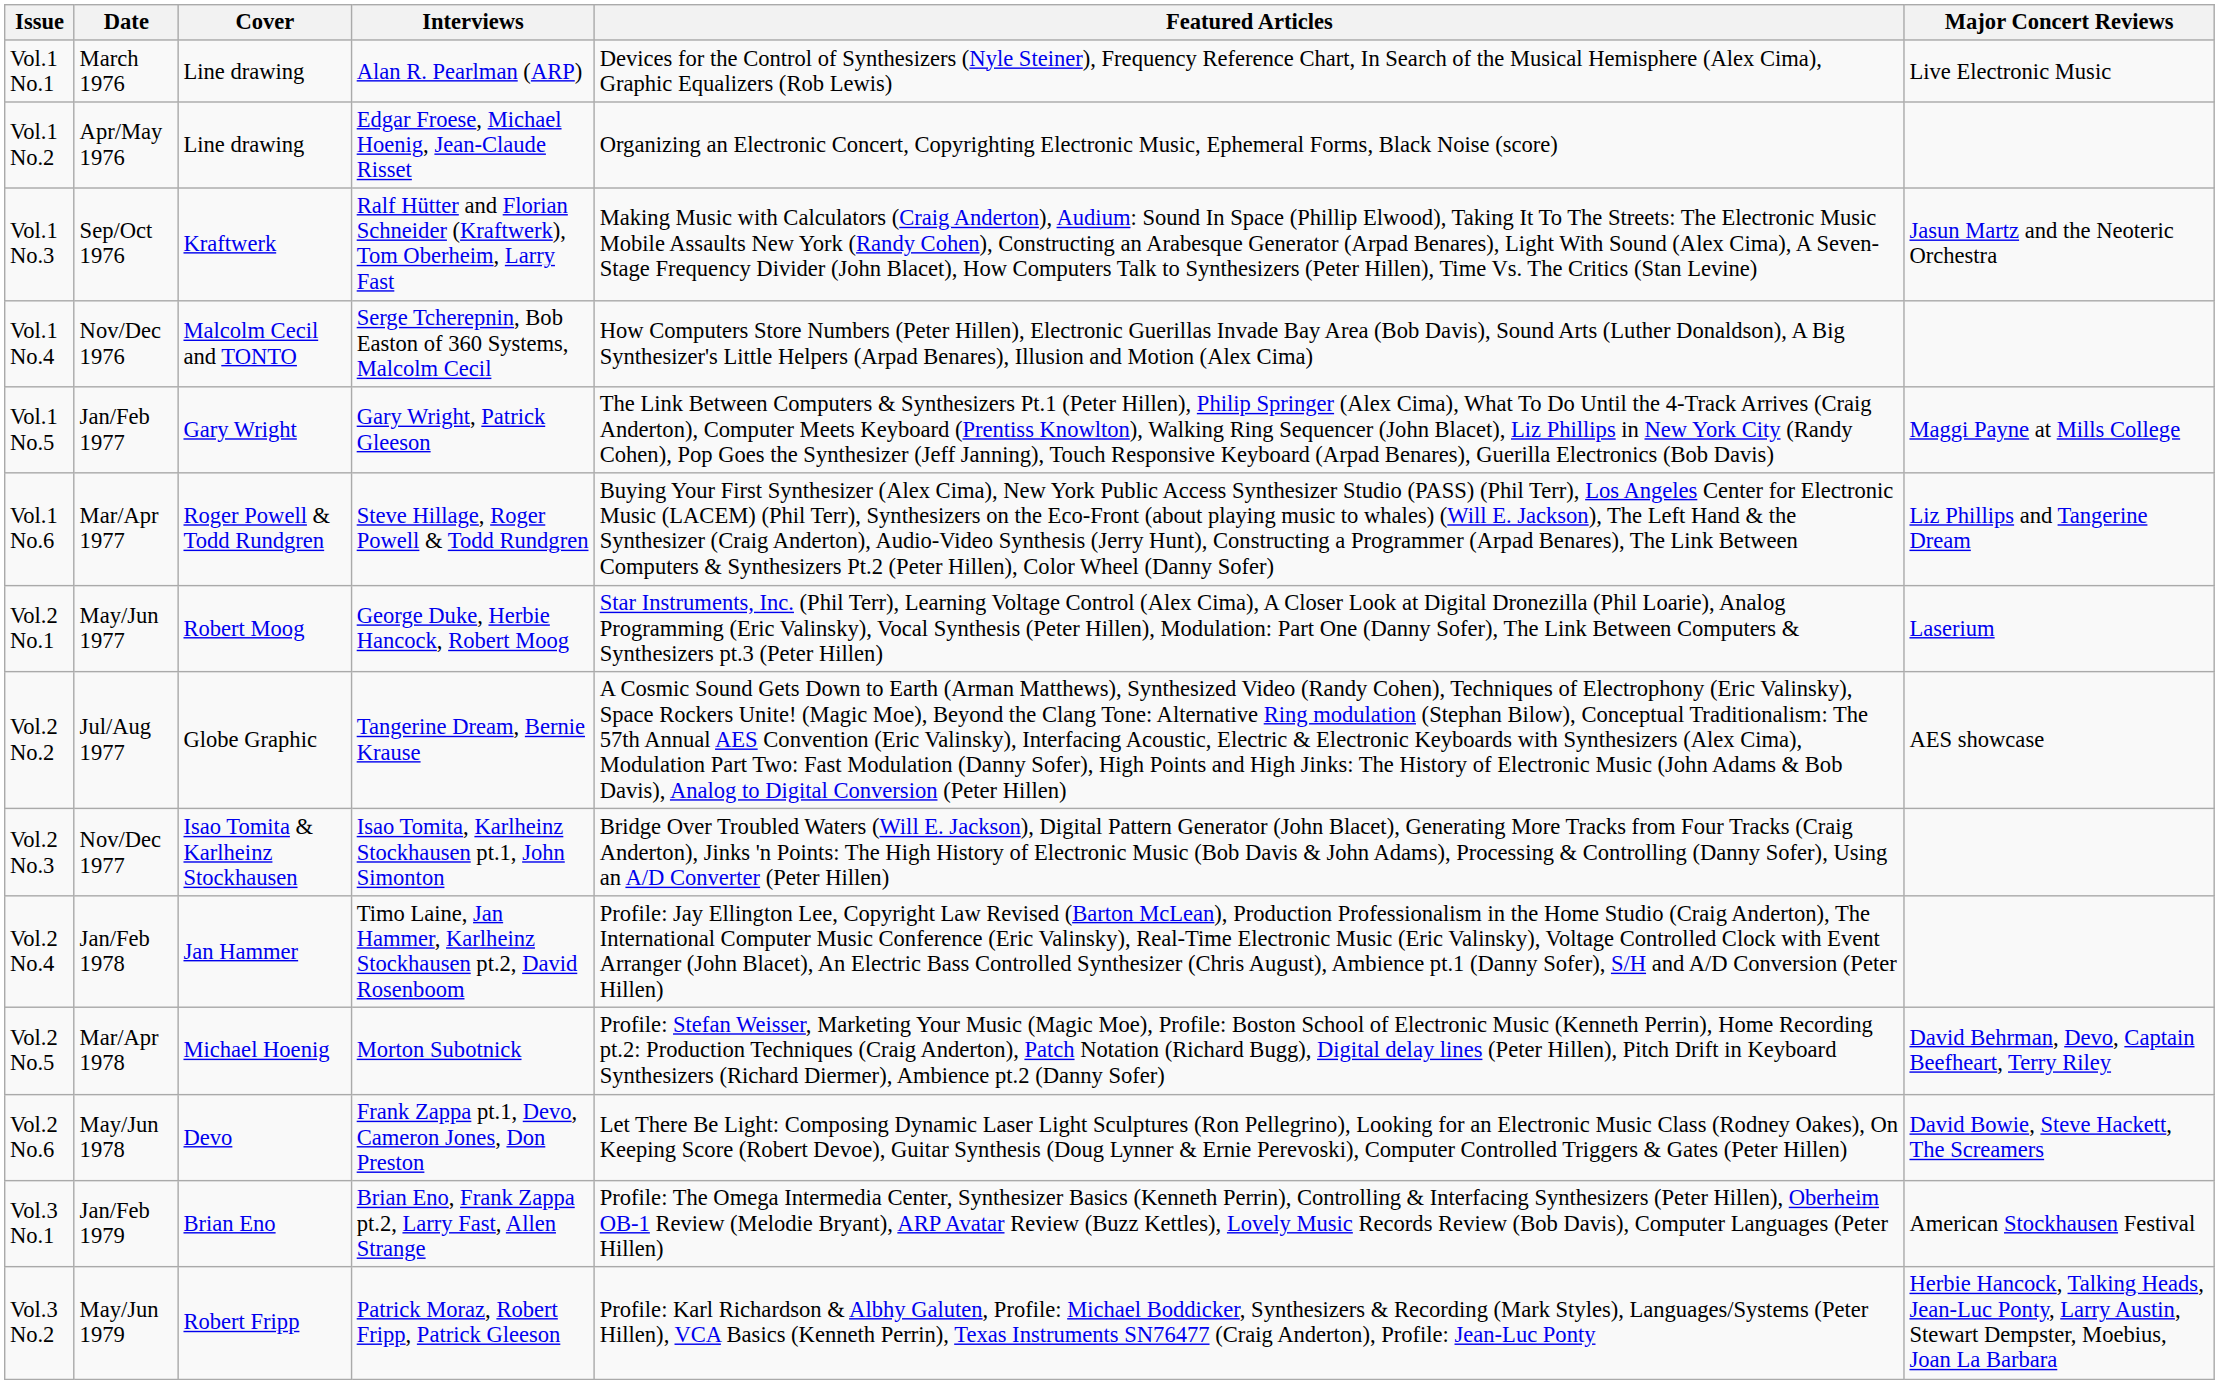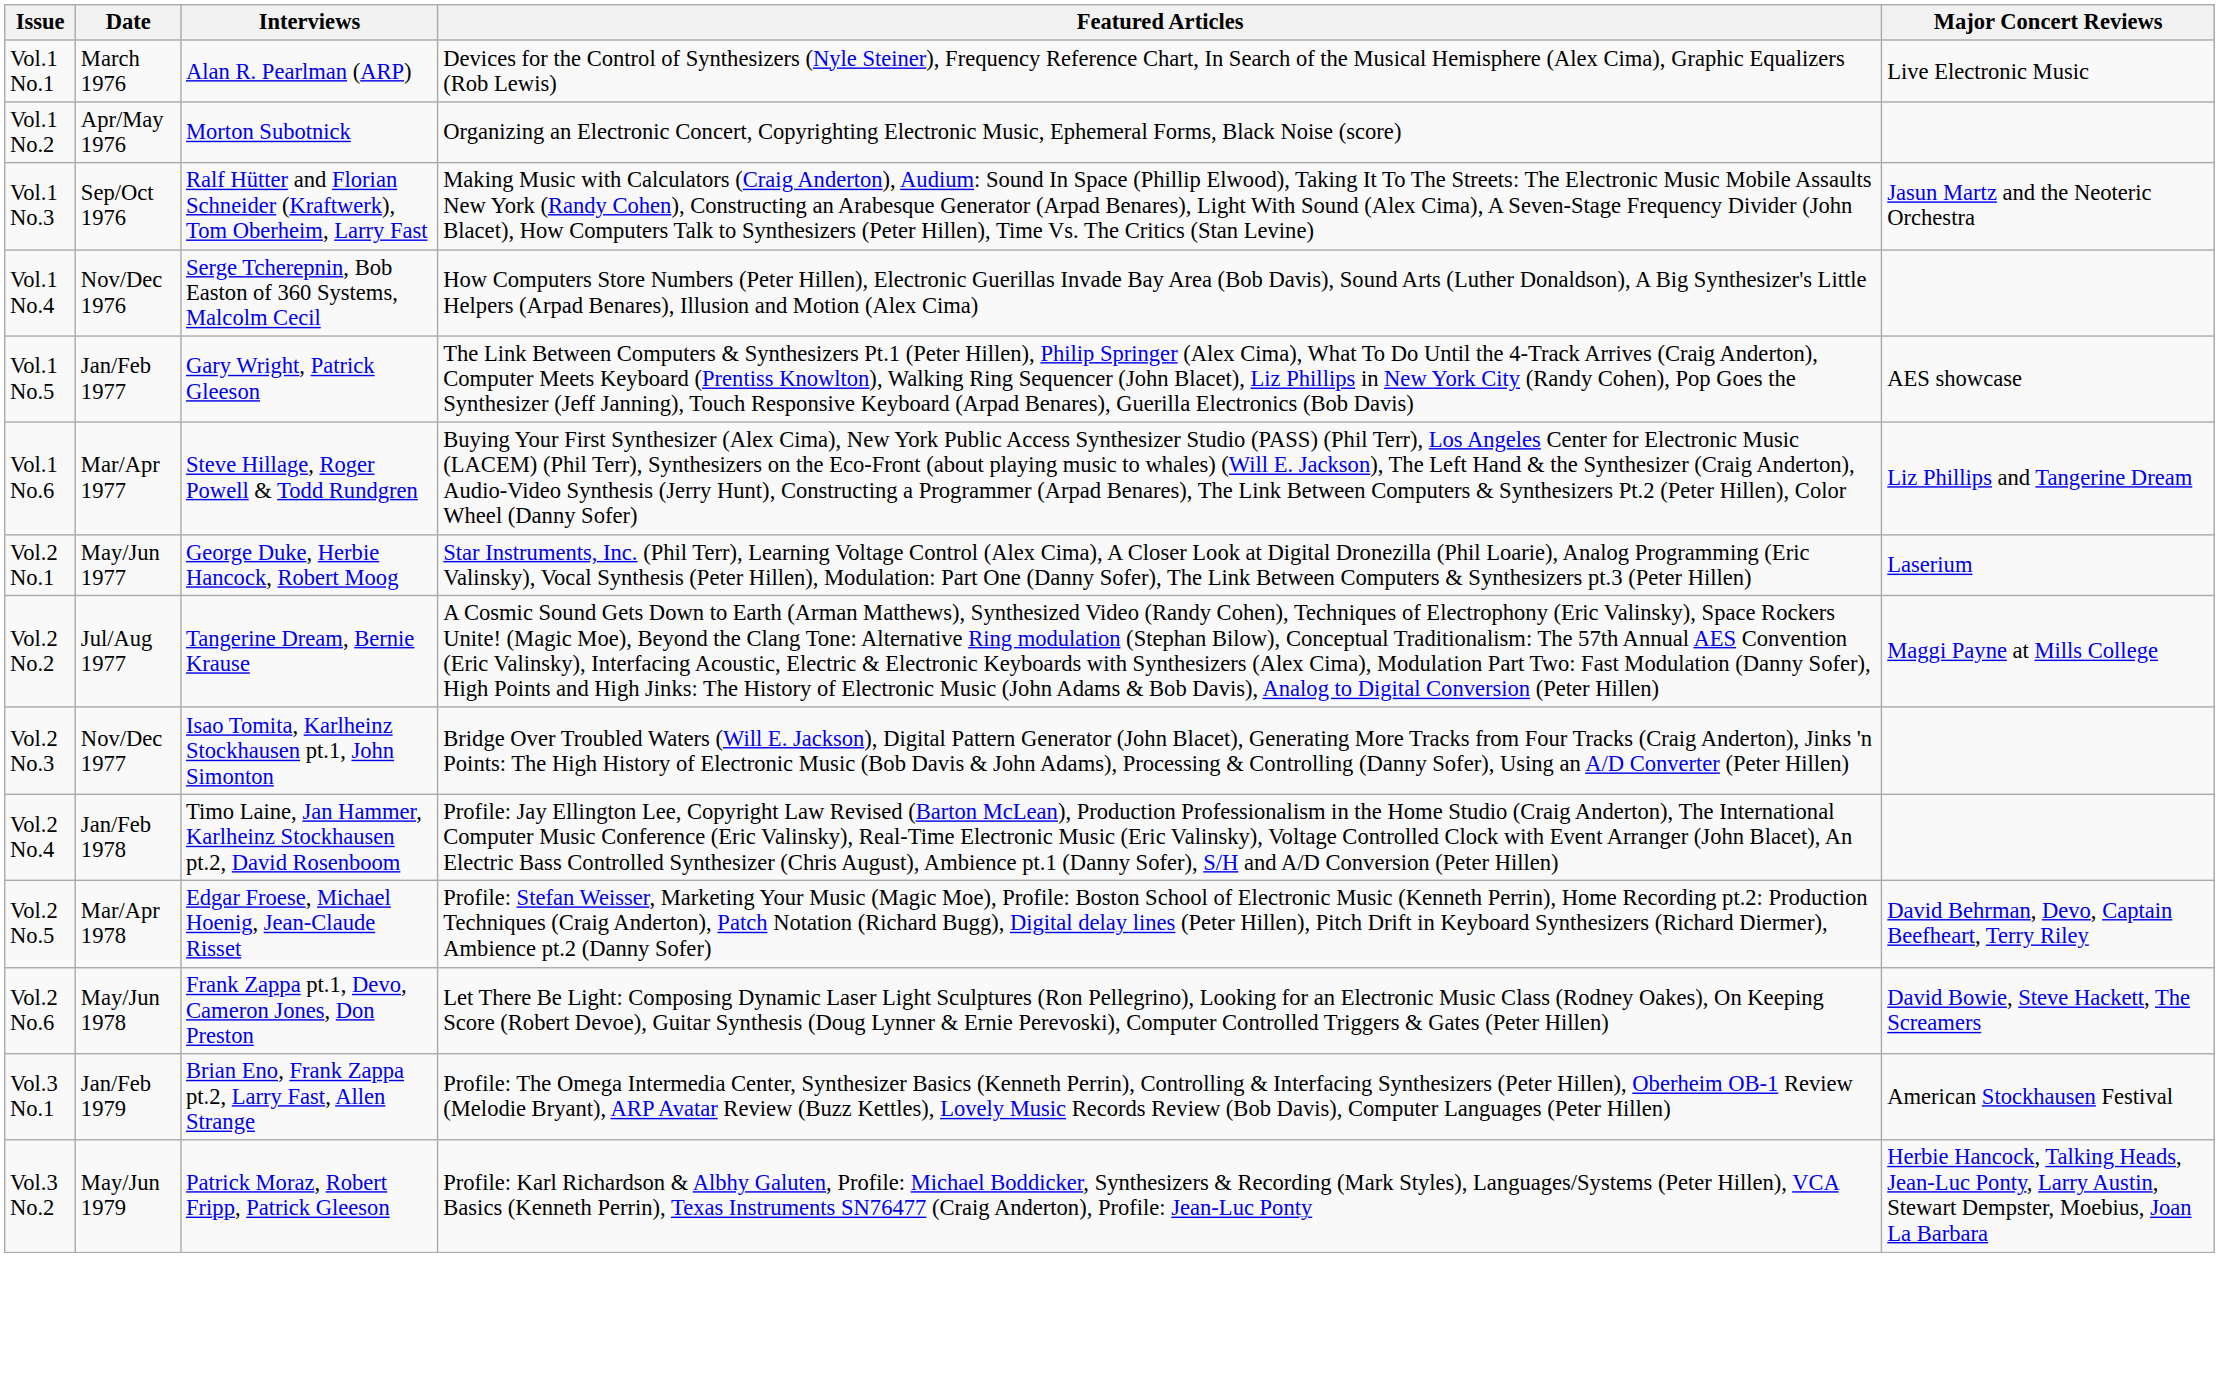 <table class="wikitable">
 <tr>
 <th>Issue</th>
 <th>Date</th>
-<th>Cover</th>
 <th>Interviews</th>
 <th>Featured Articles</th>
 <th>Major Concert Reviews</th>
 </tr>
 <tr>
 <td>Vol.1 No.1</td>
 <td>March 1976</td>
-<td>Line drawing</td>
 <td><a href='#'>Alan R. Pearlman</a> (<a href='#'>ARP</a>)</td>
 <td>Devices for the Control of Synthesizers (<a href='#'>Nyle Steiner</a>), Frequency Reference Chart, In Search of the Musical Hemisphere (Alex Cima), Graphic Equalizers (Rob Lewis)</td>
 <td>Live Electronic Music</td>
 </tr>
 <tr>
 <td>Vol.1 No.2</td>
 <td>Apr/May 1976</td>
-<td>Line drawing</td>
-<td><a href='#'>Edgar Froese</a>, <a href='#'>Michael Hoenig</a>, <a href='#'>Jean-Claude Risset</a></td>
+<td><a href='#'>Morton Subotnick</a></td>
 <td>Organizing an Electronic Concert, Copyrighting Electronic Music, Ephemeral Forms, Black Noise (score)</td>
 <td></td>
 </tr>
 <tr>
 <td>Vol.1 No.3</td>
 <td>Sep/Oct 1976</td>
-<td><a href='#'>Kraftwerk</a></td>
 <td><a href='#'>Ralf Hütter</a> and <a href='#'>Florian Schneider</a> (<a href='#'>Kraftwerk</a>), <a href='#'>Tom Oberheim</a>, <a href='#'>Larry Fast</a></td>
 <td>Making Music with Calculators (<a href='#'>Craig Anderton</a>), <a href='#'>Audium</a>: Sound In Space (Phillip Elwood), Taking It To The Streets: The Electronic Music Mobile Assaults New York (<a href='#'>Randy Cohen</a>), Constructing an Arabesque Generator (Arpad Benares), Light With Sound (Alex Cima), A Seven-Stage Frequency Divider (John Blacet), How Computers Talk to Synthesizers (Peter Hillen), Time Vs. The Critics (Stan Levine)</td>
 <td><a href='#'>Jasun Martz</a> and the Neoteric Orchestra</td>
 </tr>
 <tr>
 <td>Vol.1 No.4</td>
 <td>Nov/Dec 1976</td>
-<td><a href='#'>Malcolm Cecil</a> and <a href='#'>TONTO</a></td>
 <td><a href='#'>Serge Tcherepnin</a>, Bob Easton of 360 Systems, <a href='#'>Malcolm Cecil</a></td>
 <td>How Computers Store Numbers (Peter Hillen), Electronic Guerillas Invade Bay Area (Bob Davis), Sound Arts (Luther Donaldson), A Big Synthesizer's Little Helpers (Arpad Benares), Illusion and Motion (Alex Cima)</td>
 <td></td>
 </tr>
 <tr>
 <td>Vol.1 No.5</td>
 <td>Jan/Feb 1977</td>
-<td><a href='#'>Gary Wright</a></td>
 <td><a href='#'>Gary Wright</a>, <a href='#'>Patrick Gleeson</a></td>
 <td>The Link Between Computers & Synthesizers Pt.1 (Peter Hillen), <a href='#'>Philip Springer</a> (Alex Cima), What To Do Until the 4-Track Arrives (Craig Anderton), Computer Meets Keyboard (<a href='#'>Prentiss Knowlton</a>), Walking Ring Sequencer (John Blacet), <a href='#'>Liz Phillips</a> in <a href='#'>New York City</a> (Randy Cohen), Pop Goes the Synthesizer (Jeff Janning), Touch Responsive Keyboard (Arpad Benares), Guerilla Electronics (Bob Davis)</td>
-<td><a href='#'>Maggi Payne</a> at <a href='#'>Mills College</a></td>
+<td>AES showcase</td>
 </tr>
 <tr>
 <td>Vol.1 No.6</td>
 <td>Mar/Apr 1977</td>
-<td><a href='#'>Roger Powell</a> & <a href='#'>Todd Rundgren</a></td>
 <td><a href='#'>Steve Hillage</a>, <a href='#'>Roger Powell</a> & <a href='#'>Todd Rundgren</a></td>
 <td>Buying Your First Synthesizer (Alex Cima), New York Public Access Synthesizer Studio (PASS) (Phil Terr), <a href='#'>Los Angeles</a> Center for Electronic Music (LACEM) (Phil Terr), Synthesizers on the Eco-Front (about playing music to whales) (<a href='#'>Will E. Jackson</a>), The Left Hand & the Synthesizer (Craig Anderton), Audio-Video Synthesis (Jerry Hunt), Constructing a Programmer (Arpad Benares), The Link Between Computers & Synthesizers Pt.2 (Peter Hillen), Color Wheel (Danny Sofer)</td>
 <td><a href='#'>Liz Phillips</a> and <a href='#'>Tangerine Dream</a></td>
 </tr>
 <tr>
 <td>Vol.2 No.1</td>
 <td>May/Jun 1977</td>
-<td><a href='#'>Robert Moog</a></td>
 <td><a href='#'>George Duke</a>, <a href='#'>Herbie Hancock</a>, <a href='#'>Robert Moog</a></td>
 <td><a href='#'>Star Instruments, Inc.</a> (Phil Terr), Learning Voltage Control (Alex Cima), A Closer Look at Digital Dronezilla (Phil Loarie), Analog Programming (Eric Valinsky), Vocal Synthesis (Peter Hillen), Modulation: Part One (Danny Sofer), The Link Between Computers & Synthesizers pt.3 (Peter Hillen)</td>
 <td><a href='#'>Laserium</a></td>
 </tr>
 <tr>
 <td>Vol.2 No.2</td>
 <td>Jul/Aug 1977</td>
-<td>Globe Graphic</td>
 <td><a href='#'>Tangerine Dream</a>, <a href='#'>Bernie Krause</a></td>
 <td>A Cosmic Sound Gets Down to Earth (Arman Matthews), Synthesized Video (Randy Cohen), Techniques of Electrophony (Eric Valinsky), Space Rockers Unite! (Magic Moe), Beyond the Clang Tone: Alternative <a href='#'>Ring modulation</a> (Stephan Bilow), Conceptual Traditionalism: The 57th Annual <a href='#'>AES</a> Convention (Eric Valinsky), Interfacing Acoustic, Electric & Electronic Keyboards with Synthesizers (Alex Cima), Modulation Part Two: Fast Modulation (Danny Sofer), High Points and High Jinks: The History of Electronic Music (John Adams & Bob Davis), <a href='#'>Analog to Digital Conversion</a> (Peter Hillen)</td>
-<td>AES showcase</td>
+<td><a href='#'>Maggi Payne</a> at <a href='#'>Mills College</a></td>
 </tr>
 <tr>
 <td>Vol.2 No.3</td>
 <td>Nov/Dec 1977</td>
-<td><a href='#'>Isao Tomita</a> & <a href='#'>Karlheinz Stockhausen</a></td>
 <td><a href='#'>Isao Tomita</a>, <a href='#'>Karlheinz Stockhausen</a> pt.1, <a href='#'>John Simonton</a></td>
 <td>Bridge Over Troubled Waters (<a href='#'>Will E. Jackson</a>), Digital Pattern Generator (John Blacet), Generating More Tracks from Four Tracks (Craig Anderton), Jinks 'n Points: The High History of Electronic Music (Bob Davis & John Adams), Processing & Controlling (Danny Sofer), Using an <a href='#'>A/D Converter</a> (Peter Hillen)</td>
 <td></td>
 </tr>
 <tr>
 <td>Vol.2 No.4</td>
 <td>Jan/Feb 1978</td>
-<td><a href='#'>Jan Hammer</a></td>
 <td>Timo Laine, <a href='#'>Jan Hammer</a>, <a href='#'>Karlheinz Stockhausen</a> pt.2, <a href='#'>David Rosenboom</a></td>
 <td>Profile: Jay Ellington Lee, Copyright Law Revised (<a href='#'>Barton McLean</a>), Production Professionalism in the Home Studio (Craig Anderton), The International Computer Music Conference (Eric Valinsky), Real-Time Electronic Music (Eric Valinsky), Voltage Controlled Clock with Event Arranger (John Blacet), An Electric Bass Controlled Synthesizer (Chris August), Ambience pt.1 (Danny Sofer), <a href='#'>S/H</a> and A/D Conversion (Peter Hillen)</td>
 <td></td>
 </tr>
 <tr>
 <td>Vol.2 No.5</td>
 <td>Mar/Apr 1978</td>
-<td><a href='#'>Michael Hoenig</a></td>
-<td><a href='#'>Morton Subotnick</a></td>
+<td><a href='#'>Edgar Froese</a>, <a href='#'>Michael Hoenig</a>, <a href='#'>Jean-Claude Risset</a></td>
 <td>Profile: <a href='#'>Stefan Weisser</a>, Marketing Your Music (Magic Moe), Profile: Boston School of Electronic Music (Kenneth Perrin), Home Recording pt.2: Production Techniques (Craig Anderton), <a href='#'>Patch</a> Notation (Richard Bugg), <a href='#'>Digital delay lines</a> (Peter Hillen), Pitch Drift in Keyboard Synthesizers (Richard Diermer), Ambience pt.2 (Danny Sofer)</td>
 <td><a href='#'>David Behrman</a>, <a href='#'>Devo</a>, <a href='#'>Captain Beefheart</a>, <a href='#'>Terry Riley</a></td>
 </tr>
 <tr>
 <td>Vol.2 No.6</td>
 <td>May/Jun 1978</td>
-<td><a href='#'>Devo</a></td>
 <td><a href='#'>Frank Zappa</a> pt.1, <a href='#'>Devo</a>, <a href='#'>Cameron Jones</a>, <a href='#'>Don Preston</a></td>
 <td>Let There Be Light: Composing Dynamic Laser Light Sculptures (Ron Pellegrino), Looking for an Electronic Music Class (Rodney Oakes), On Keeping Score (Robert Devoe), Guitar Synthesis (Doug Lynner & Ernie Perevoski), Computer Controlled Triggers & Gates (Peter Hillen)</td>
 <td><a href='#'>David Bowie</a>, <a href='#'>Steve Hackett</a>, <a href='#'>The Screamers</a></td>
 </tr>
 <tr>
 <td>Vol.3 No.1</td>
 <td>Jan/Feb 1979</td>
-<td><a href='#'>Brian Eno</a></td>
 <td><a href='#'>Brian Eno</a>, <a href='#'>Frank Zappa</a> pt.2, <a href='#'>Larry Fast</a>, <a href='#'>Allen Strange</a></td>
 <td>Profile: The Omega Intermedia Center, Synthesizer Basics (Kenneth Perrin), Controlling & Interfacing Synthesizers (Peter Hillen), <a href='#'>Oberheim OB-1</a> Review (Melodie Bryant), <a href='#'>ARP Avatar</a> Review (Buzz Kettles), <a href='#'>Lovely Music</a> Records Review (Bob Davis), Computer Languages (Peter Hillen)</td>
 <td>American <a href='#'>Stockhausen</a> Festival</td>
 </tr>
 <tr>
 <td>Vol.3 No.2</td>
 <td>May/Jun 1979</td>
-<td><a href='#'>Robert Fripp</a></td>
 <td><a href='#'>Patrick Moraz</a>, <a href='#'>Robert Fripp</a>, <a href='#'>Patrick Gleeson</a></td>
 <td>Profile: Karl Richardson & <a href='#'>Albhy Galuten</a>, Profile: <a href='#'>Michael Boddicker</a>, Synthesizers & Recording (Mark Styles), Languages/Systems (Peter Hillen), <a href='#'>VCA</a> Basics (Kenneth Perrin), <a href='#'>Texas Instruments SN76477</a> (Craig Anderton), Profile: <a href='#'>Jean-Luc Ponty</a></td>
 <td><a href='#'>Herbie Hancock</a>, <a href='#'>Talking Heads</a>, <a href='#'>Jean-Luc Ponty</a>, <a href='#'>Larry Austin</a>, Stewart Dempster, Moebius, <a href='#'>Joan La Barbara</a></td>
 </tr>
 </table>
